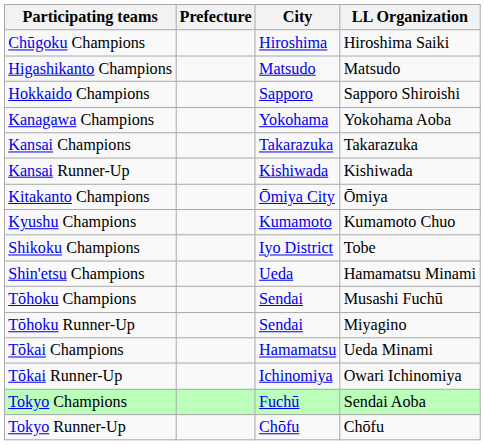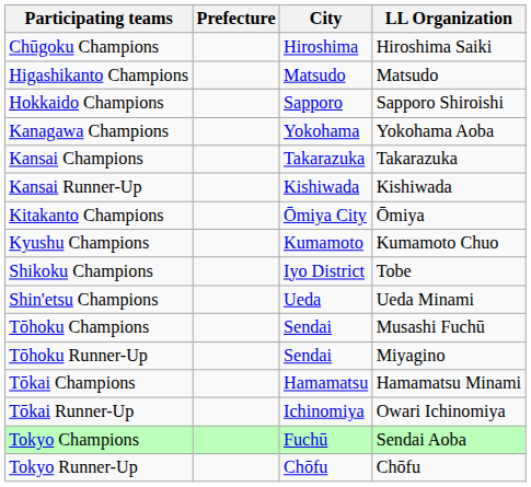 <table class="wikitable">
 <tr>
 <th>Participating teams</th>
 <th>Prefecture</th>
 <th>City</th>
 <th>LL Organization</th>
 </tr>
 <tr>
 <td><a href='#'>Chūgoku</a> Champions</td>
 <td><strong></strong></td>
 <td><a href='#'>Hiroshima</a></td>
 <td>Hiroshima Saiki</td>
 </tr>
 <tr>
 <td><a href='#'>Higashikanto</a> Champions</td>
 <td><strong></strong></td>
 <td><a href='#'>Matsudo</a></td>
 <td>Matsudo</td>
 </tr>
 <tr>
 <td><a href='#'>Hokkaido</a> Champions</td>
 <td><strong></strong></td>
 <td><a href='#'>Sapporo</a></td>
 <td>Sapporo Shiroishi</td>
 </tr>
 <tr>
 <td><a href='#'>Kanagawa</a> Champions</td>
 <td><strong></strong></td>
 <td><a href='#'>Yokohama</a></td>
 <td>Yokohama Aoba</td>
 </tr>
 <tr>
 <td><a href='#'>Kansai</a> Champions</td>
 <td><strong></strong></td>
 <td><a href='#'>Takarazuka</a></td>
 <td>Takarazuka</td>
 </tr>
 <tr>
 <td><a href='#'>Kansai</a> Runner-Up</td>
 <td><strong></strong></td>
 <td><a href='#'>Kishiwada</a></td>
 <td>Kishiwada</td>
 </tr>
 <tr>
 <td><a href='#'>Kitakanto</a> Champions</td>
 <td><strong></strong></td>
 <td><a href='#'>Ōmiya City</a></td>
 <td>Ōmiya</td>
 </tr>
 <tr>
 <td><a href='#'>Kyushu</a> Champions</td>
 <td><strong></strong></td>
 <td><a href='#'>Kumamoto</a></td>
 <td>Kumamoto Chuo</td>
 </tr>
 <tr>
 <td><a href='#'>Shikoku</a> Champions</td>
 <td><strong></strong></td>
 <td><a href='#'>Iyo District</a></td>
 <td>Tobe</td>
 </tr>
 <tr>
 <td><a href='#'>Shin'etsu</a> Champions</td>
 <td><strong></strong></td>
 <td><a href='#'>Ueda</a></td>
-<td>Hamamatsu Minami</td>
+<td>Ueda Minami</td>
 </tr>
 <tr>
 <td><a href='#'>Tōhoku</a> Champions</td>
 <td><strong></strong></td>
 <td><a href='#'>Sendai</a></td>
 <td>Musashi Fuchū</td>
 </tr>
 <tr>
 <td><a href='#'>Tōhoku</a> Runner-Up</td>
 <td><strong></strong></td>
 <td><a href='#'>Sendai</a></td>
 <td>Miyagino</td>
 </tr>
 <tr>
 <td><a href='#'>Tōkai</a> Champions</td>
 <td><strong></strong></td>
 <td><a href='#'>Hamamatsu</a></td>
-<td>Ueda Minami</td>
+<td>Hamamatsu Minami</td>
 </tr>
 <tr>
 <td><a href='#'>Tōkai</a> Runner-Up</td>
 <td><strong></strong></td>
 <td><a href='#'>Ichinomiya</a></td>
 <td>Owari Ichinomiya</td>
 </tr>
 <tr bgcolor=#bbffbb>
 <td><a href='#'>Tokyo</a> Champions</td>
 <td><strong></strong></td>
 <td><a href='#'>Fuchū</a></td>
 <td>Sendai Aoba</td>
 </tr>
 <tr>
 <td><a href='#'>Tokyo</a> Runner-Up</td>
 <td><strong></strong></td>
 <td><a href='#'>Chōfu</a></td>
 <td>Chōfu</td>
 </tr>
 </table>
